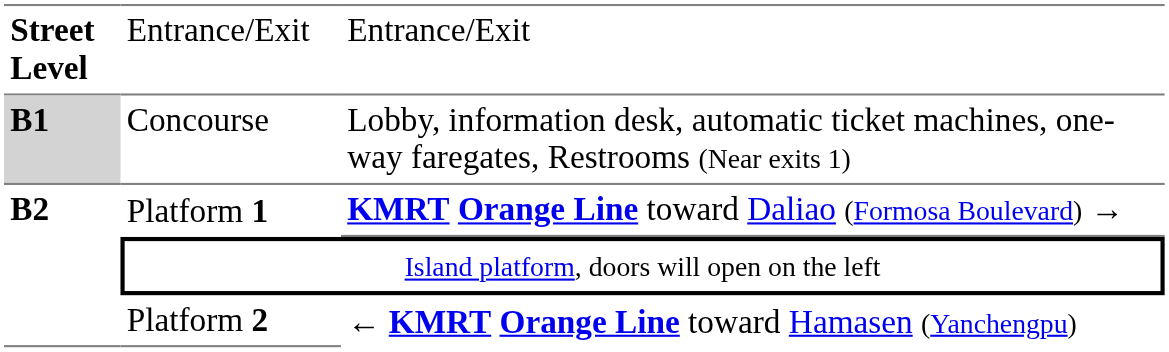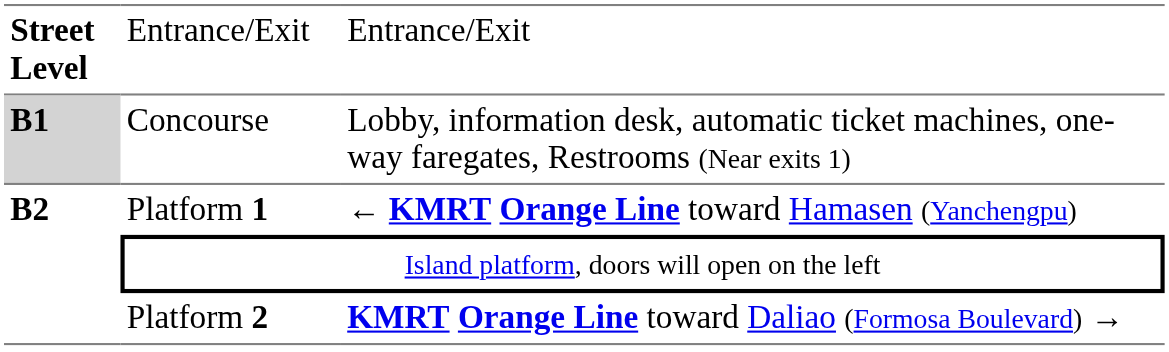 <table table border=0 cellspacing=0 cellpadding=3>
 <tr>
 <td style="border-bottom:solid 1px gray;border-top:solid 1px gray;" width=50 valign=top><strong>Street Level</strong></td>
 <td style="border-top:solid 1px gray;border-bottom:solid 1px gray;" width=100 valign=top>Entrance/Exit</td>
 <td style="border-top:solid 1px gray;border-bottom:solid 1px gray;" width=390 valign=top>Entrance/Exit</td>
 </tr>
 <tr>
 <td style="background: lightgrey; border-bottom:solid 1px gray;" valign=top><strong>B1</strong></td>
 <td style="border-bottom:solid 1px gray;" valign=top>Concourse</td>
 <td style="border-bottom:solid 1px gray;" width=390>Lobby, information desk, automatic ticket machines, one-way faregates, Restrooms <small>(Near exits 1)</small></td>
 </tr>
 <tr>
 <td style="border-bottom:solid 1px gray;" rowspan=3 valign=top><strong>B2</strong></td>
 <td>Platform <span><strong>1</strong></span></td>
-<td style="border-bottom:solid 1px gray;"> <a href='#'><span><strong>KMRT</strong></span></a> <a href='#'><span><strong>Orange Line</strong></span></a> toward <a href='#'>Daliao</a> <small>(<a href='#'>Formosa Boulevard</a>)</small> →</td>
+<td>← <a href='#'><span><strong>KMRT</strong></span></a> <a href='#'><span><strong>Orange Line</strong></span></a> toward <a href='#'>Hamasen</a> <small>(<a href='#'>Yanchengpu</a>)</small></td>
 </tr>
 <tr>
 <td style="border-top:solid 2px black;border-right:solid 2px black;border-left:solid 2px black;border-bottom:solid 2px black;text-align:center;" colspan=2><small><a href='#'>Island platform</a>, doors will open on the left</small></td>
 </tr>
 <tr>
 <td style="border-bottom:solid 1px gray;">Platform <span><strong>2</strong></span></td>
-<td>← <a href='#'><span><strong>KMRT</strong></span></a> <a href='#'><span><strong>Orange Line</strong></span></a> toward <a href='#'>Hamasen</a> <small>(<a href='#'>Yanchengpu</a>)</small></td>
+<td style="border-bottom:solid 1px gray;"> <a href='#'><span><strong>KMRT</strong></span></a> <a href='#'><span><strong>Orange Line</strong></span></a> toward <a href='#'>Daliao</a> <small>(<a href='#'>Formosa Boulevard</a>)</small> →</td>
 </tr>
 </table>
